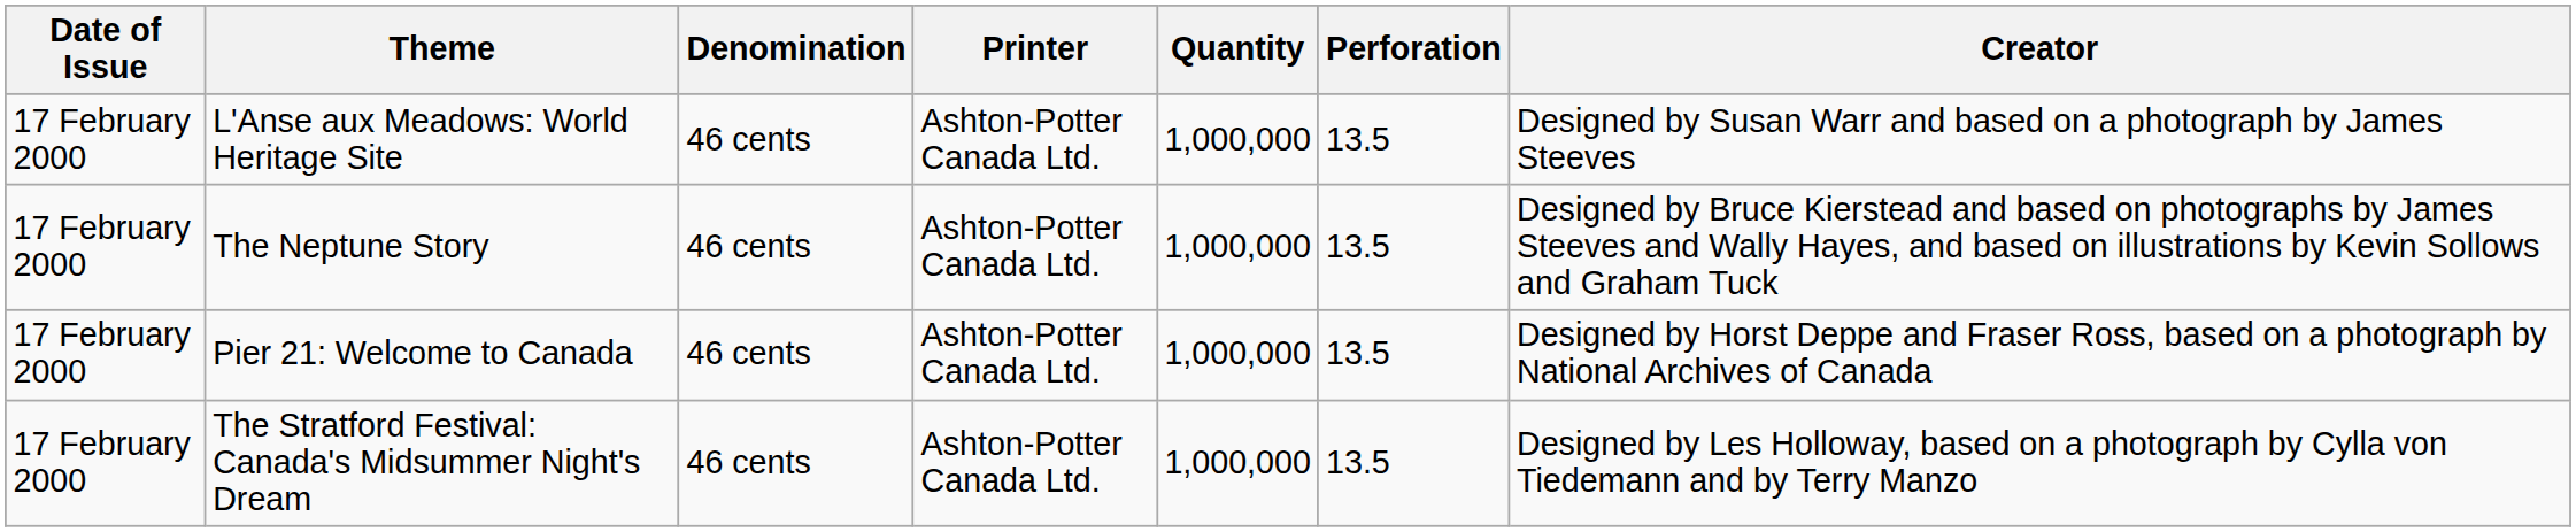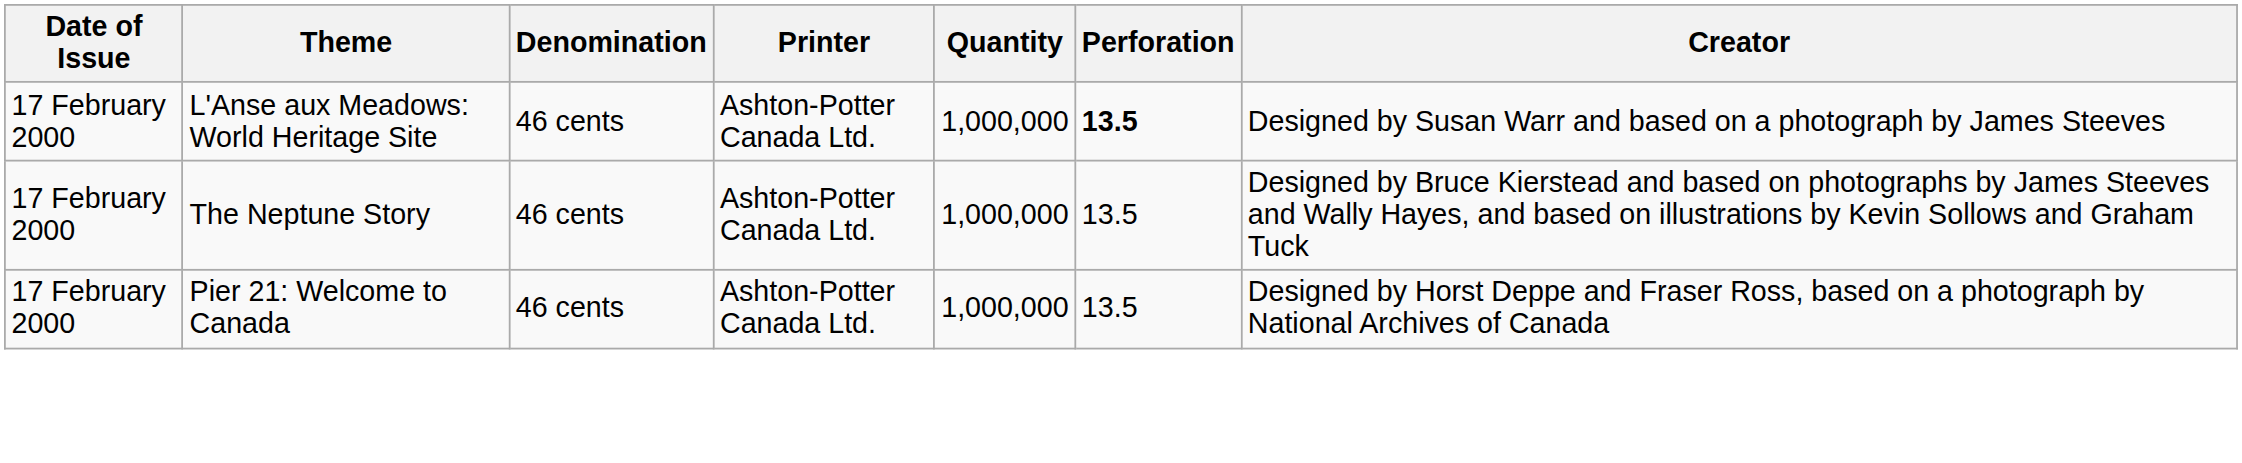 <table class="wikitable sortable">
 <tr>
 <th>Date of Issue</th>
 <th>Theme</th>
 <th>Denomination</th>
 <th>Printer</th>
 <th>Quantity</th>
 <th>Perforation</th>
 <th>Creator</th>
 </tr>
 <tr>
 <td>17 February 2000</td>
 <td>L'Anse aux Meadows: World Heritage Site </td>
 <td>46 cents</td>
 <td>Ashton-Potter Canada Ltd.</td>
 <td>1,000,000</td>
-<td>13.5</td>
+<td><strong>13.5</strong></td>
 <td>Designed by Susan Warr and based on a photograph by James Steeves</td>
 </tr>
 <tr>
 <td>17 February 2000</td>
 <td>The Neptune Story </td>
 <td>46 cents</td>
 <td>Ashton-Potter Canada Ltd.</td>
 <td>1,000,000</td>
 <td>13.5</td>
 <td>Designed by Bruce Kierstead and based on photographs by James Steeves and Wally Hayes, and based on illustrations by Kevin Sollows and Graham Tuck</td>
 </tr>
 <tr>
 <td>17 February 2000</td>
 <td>Pier 21: Welcome to Canada  </td>
 <td>46 cents</td>
 <td>Ashton-Potter Canada Ltd.</td>
 <td>1,000,000</td>
 <td>13.5</td>
 <td>Designed by Horst Deppe and Fraser Ross, based on a photograph by National Archives of Canada</td>
 </tr>
-<tr>
-<td>17 February 2000</td>
-<td>The Stratford Festival: Canada's Midsummer Night's Dream </td>
-<td>46 cents</td>
-<td>Ashton-Potter Canada Ltd.</td>
-<td>1,000,000</td>
-<td>13.5</td>
-<td>Designed by Les Holloway, based on a photograph by Cylla von Tiedemann and by Terry Manzo</td>
-</tr>
 </table>
